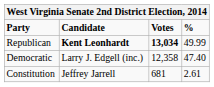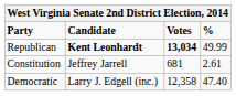 <table class="wikitable">
 <tr>
 <th colspan="4">West Virginia Senate 2nd District Election, 2014</th>
 </tr>
 <tr>
 <td><strong>Party</strong></td>
 <td><strong>Candidate</strong></td>
 <td><strong>Votes</strong></td>
 <td><strong>%</strong></td>
 </tr>
 <tr>
 <td>Republican</td>
 <td><strong>Kent Leonhardt</strong></td>
 <td><strong>13,034</strong></td>
 <td>49.99</td>
 </tr>
 <tr>
+<td>Constitution</td>
+<td>Jeffrey Jarrell</td>
+<td>681</td>
+<td>2.61</td>
+</tr>
+<tr>
 <td>Democratic</td>
 <td>Larry J. Edgell (inc.)</td>
 <td>12,358</td>
 <td>47.40</td>
 </tr>
-<tr>
-<td>Constitution</td>
-<td>Jeffrey Jarrell</td>
-<td>681</td>
-<td>2.61</td>
-</tr>
 </table>
